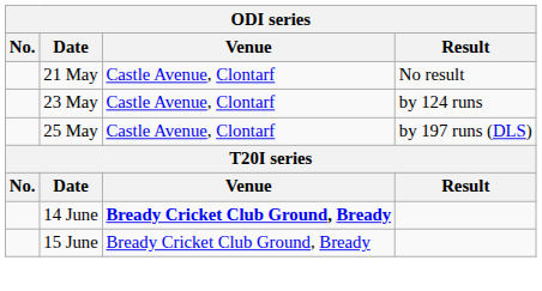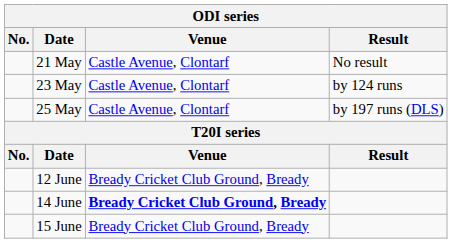 <table class="wikitable">
 <tr>
 <th colspan="4">ODI series</th>
 </tr>
 <tr>
 <th>No.</th>
 <th>Date</th>
 <th>Venue</th>
 <th>Result</th>
 </tr>
 <tr>
 <td></td>
 <td>21 May</td>
 <td><a href='#'>Castle Avenue</a>, <a href='#'>Clontarf</a></td>
 <td>No result</td>
 </tr>
 <tr>
 <td></td>
 <td>23 May</td>
 <td><a href='#'>Castle Avenue</a>, <a href='#'>Clontarf</a></td>
 <td> by 124 runs</td>
 </tr>
 <tr>
 <td></td>
 <td>25 May</td>
 <td><a href='#'>Castle Avenue</a>, <a href='#'>Clontarf</a></td>
 <td> by 197 runs (<a href='#'>DLS</a>)</td>
 </tr>
 <tr>
 <th colspan="4">T20I series</th>
 </tr>
 <tr>
 <th>No.</th>
 <th>Date</th>
 <th>Venue</th>
 <th>Result</th>
 </tr>
 <tr>
 <td></td>
+<td>12 June</td>
+<td><a href='#'>Bready Cricket Club Ground</a>, <a href='#'>Bready</a></td>
+<td></td>
+</tr>
+<tr>
+<td></td>
 <td>14 June</td>
 <td><strong><a href='#'>Bready Cricket Club Ground</a>, <a href='#'>Bready</a></strong></td>
 <td></td>
 </tr>
 <tr>
 <td></td>
 <td>15 June</td>
 <td><a href='#'>Bready Cricket Club Ground</a>, <a href='#'>Bready</a></td>
 <td></td>
 </tr>
 </table>
